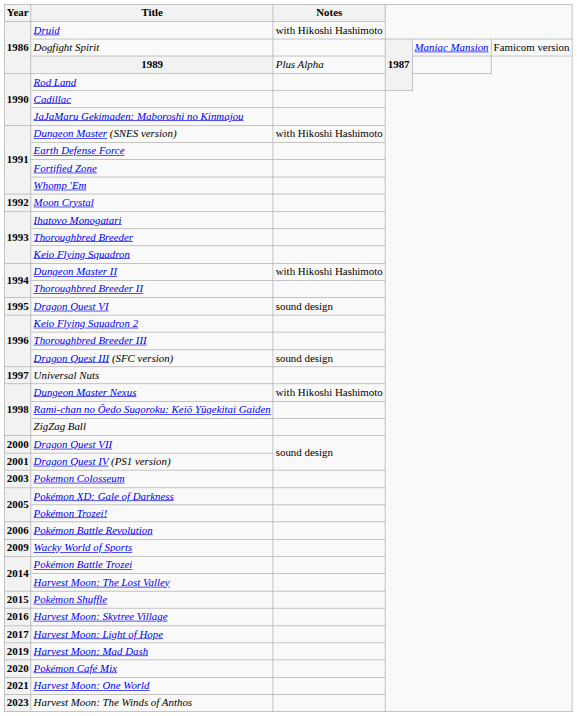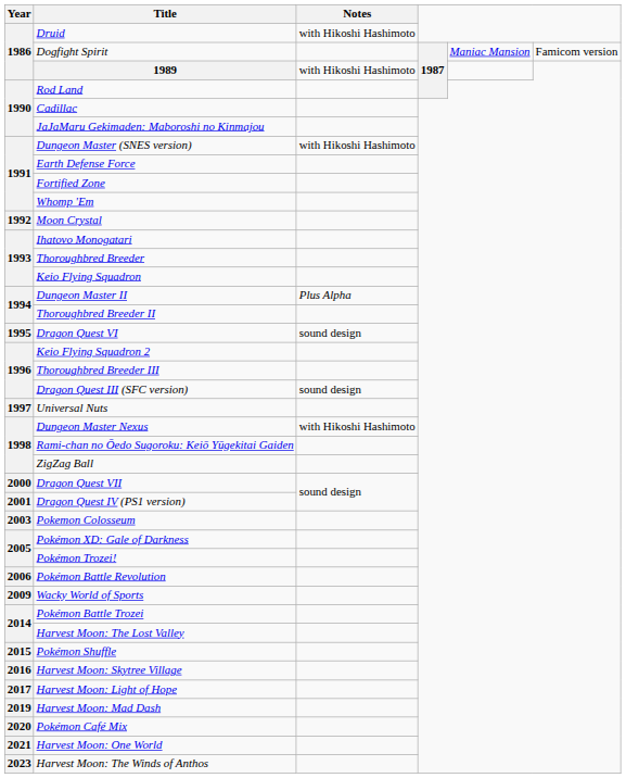 <table class="wikitable sortable">
 <tr>
 <th scope="col">Year</th>
 <th scope="col">Title</th>
 <th scope="col">Notes</th>
 </tr>
 <tr>
 <th rowspan="3">1986</th>
 <td><em><a href='#'>Druid</a></em></td>
 <td>with Hikoshi Hashimoto</td>
 </tr>
 <tr>
 <td><em>Dogfight Spirit</em></td>
 <td></td>
 <th rowspan="3">1987</th>
 <td><em><a href='#'>Maniac Mansion</a></em></td>
 <td>Famicom version</td>
 </tr>
 <tr>
 <th>1989</th>
-<td><em>Plus Alpha</em></td>
+<td>with Hikoshi Hashimoto</td>
 <td></td>
 </tr>
 <tr>
 <th rowspan="3">1990</th>
 <td><em><a href='#'>Rod Land</a></em></td>
 <td></td>
 </tr>
 <tr>
 <td><em><a href='#'>Cadillac</a></em></td>
 <td></td>
 </tr>
 <tr>
 <td><em><a href='#'>JaJaMaru Gekimaden: Maboroshi no Kinmajou</a></em></td>
 <td></td>
 </tr>
 <tr>
 <th rowspan="4">1991</th>
 <td><em><a href='#'>Dungeon Master</a> (SNES version)</em></td>
 <td>with Hikoshi Hashimoto</td>
 </tr>
 <tr>
 <td><em><a href='#'>Earth Defense Force</a></em></td>
 <td></td>
 </tr>
 <tr>
 <td><em><a href='#'>Fortified Zone</a></em></td>
 <td></td>
 </tr>
 <tr>
 <td><em><a href='#'>Whomp 'Em</a></em></td>
 <td></td>
 </tr>
 <tr>
 <th>1992</th>
 <td><em><a href='#'>Moon Crystal</a></em></td>
 <td></td>
 </tr>
 <tr>
 <th rowspan="3">1993</th>
 <td><em><a href='#'>Ihatovo Monogatari</a></em></td>
 <td></td>
 </tr>
 <tr>
 <td><em><a href='#'>Thoroughbred Breeder</a></em></td>
 <td></td>
 </tr>
 <tr>
 <td><em><a href='#'>Keio Flying Squadron</a></em></td>
 <td></td>
 </tr>
 <tr>
 <th rowspan="2">1994</th>
 <td><em><a href='#'>Dungeon Master II</a></em></td>
-<td>with Hikoshi Hashimoto</td>
+<td><em>Plus Alpha</em></td>
 </tr>
 <tr>
 <td><em><a href='#'>Thoroughbred Breeder II</a></em></td>
 <td></td>
 </tr>
 <tr>
 <th>1995</th>
 <td><em><a href='#'>Dragon Quest VI</a></em></td>
 <td>sound design</td>
 </tr>
 <tr>
 <th rowspan="3">1996</th>
 <td><em><a href='#'>Keio Flying Squadron 2</a></em></td>
 <td></td>
 </tr>
 <tr>
 <td><em><a href='#'>Thoroughbred Breeder III</a></em></td>
 <td></td>
 </tr>
 <tr>
 <td><em><a href='#'>Dragon Quest III</a> (SFC version)</em></td>
 <td>sound design</td>
 </tr>
 <tr>
 <th>1997</th>
 <td><em>Universal Nuts</em></td>
 <td></td>
 </tr>
 <tr>
 <th rowspan="3">1998</th>
 <td><em><a href='#'>Dungeon Master Nexus</a></em></td>
 <td>with Hikoshi Hashimoto</td>
 </tr>
 <tr>
 <td><em><a href='#'>Rami-chan no Ōedo Sugoroku: Keiō Yūgekitai Gaiden</a></em></td>
 <td></td>
 </tr>
 <tr>
 <td><em>ZigZag Ball</em></td>
 <td></td>
 </tr>
 <tr>
 <th>2000</th>
 <td><em><a href='#'>Dragon Quest VII</a></em></td>
 <td rowspan="2">sound design</td>
 </tr>
 <tr>
 <th>2001</th>
 <td><em><a href='#'>Dragon Quest IV</a> (PS1 version)</em></td>
 </tr>
 <tr>
 <th>2003</th>
 <td><em><a href='#'>Pokemon Colosseum</a></em></td>
 <td></td>
 </tr>
 <tr>
 <th rowspan="2">2005</th>
 <td><em><a href='#'>Pokémon XD: Gale of Darkness</a></em></td>
 <td></td>
 </tr>
 <tr>
 <td><em><a href='#'>Pokémon Trozei!</a></em></td>
 <td></td>
 </tr>
 <tr>
 <th>2006</th>
 <td><em><a href='#'>Pokémon Battle Revolution</a></em></td>
 <td></td>
 </tr>
 <tr>
 <th>2009</th>
 <td><em><a href='#'>Wacky World of Sports</a></em></td>
 <td></td>
 </tr>
 <tr>
 <th rowspan="2">2014</th>
 <td><em><a href='#'>Pokémon Battle Trozei</a></em></td>
 <td></td>
 </tr>
 <tr>
 <td><em><a href='#'>Harvest Moon: The Lost Valley</a></em></td>
 <td></td>
 </tr>
 <tr>
 <th>2015</th>
 <td><em><a href='#'>Pokémon Shuffle</a></em></td>
 <td></td>
 </tr>
 <tr>
 <th>2016</th>
 <td><em><a href='#'>Harvest Moon: Skytree Village</a></em></td>
 <td></td>
 </tr>
 <tr>
 <th>2017</th>
 <td><em><a href='#'>Harvest Moon: Light of Hope</a></em></td>
 <td></td>
 </tr>
 <tr>
 <th>2019</th>
 <td><em><a href='#'>Harvest Moon: Mad Dash</a></em></td>
 <td></td>
 </tr>
 <tr>
 <th>2020</th>
 <td><em><a href='#'>Pokémon Café Mix</a></em></td>
 <td></td>
 </tr>
 <tr>
 <th>2021</th>
 <td><em><a href='#'>Harvest Moon: One World</a></em></td>
 <td></td>
 </tr>
 <tr>
 <th>2023</th>
 <td><em>Harvest Moon: The Winds of Anthos</em></td>
 <td></td>
 </tr>
 </table>
